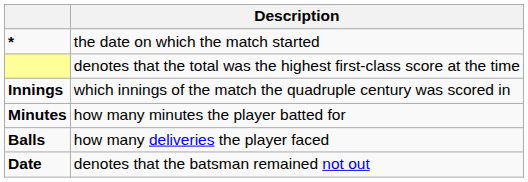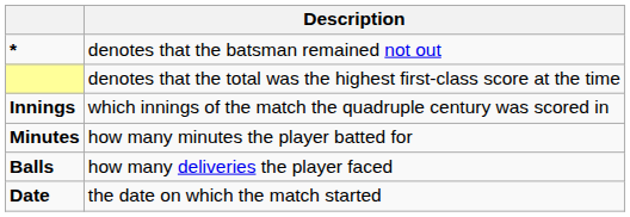 <table class="wikitable">
 <tr>
 <th></th>
 <th>Description</th>
 </tr>
 <tr>
 <td><strong>*</strong></td>
-<td>the date on which the match started</td>
+<td>denotes that the batsman remained <a href='#'>not out</a></td>
 </tr>
 <tr>
 <td bgcolor=#FFFF99></td>
 <td>denotes that the total was the highest first-class score at the time</td>
 </tr>
 <tr>
 <td><strong>Innings</strong></td>
 <td>which innings of the match the quadruple century was scored in</td>
 </tr>
 <tr>
 <td><strong>Minutes</strong></td>
 <td>how many minutes the player batted for</td>
 </tr>
 <tr>
 <td><strong>Balls</strong></td>
 <td>how many <a href='#'>deliveries</a> the player faced</td>
 </tr>
 <tr>
 <td><strong>Date</strong></td>
-<td>denotes that the batsman remained <a href='#'>not out</a></td>
+<td>the date on which the match started</td>
 </tr>
 </table>
